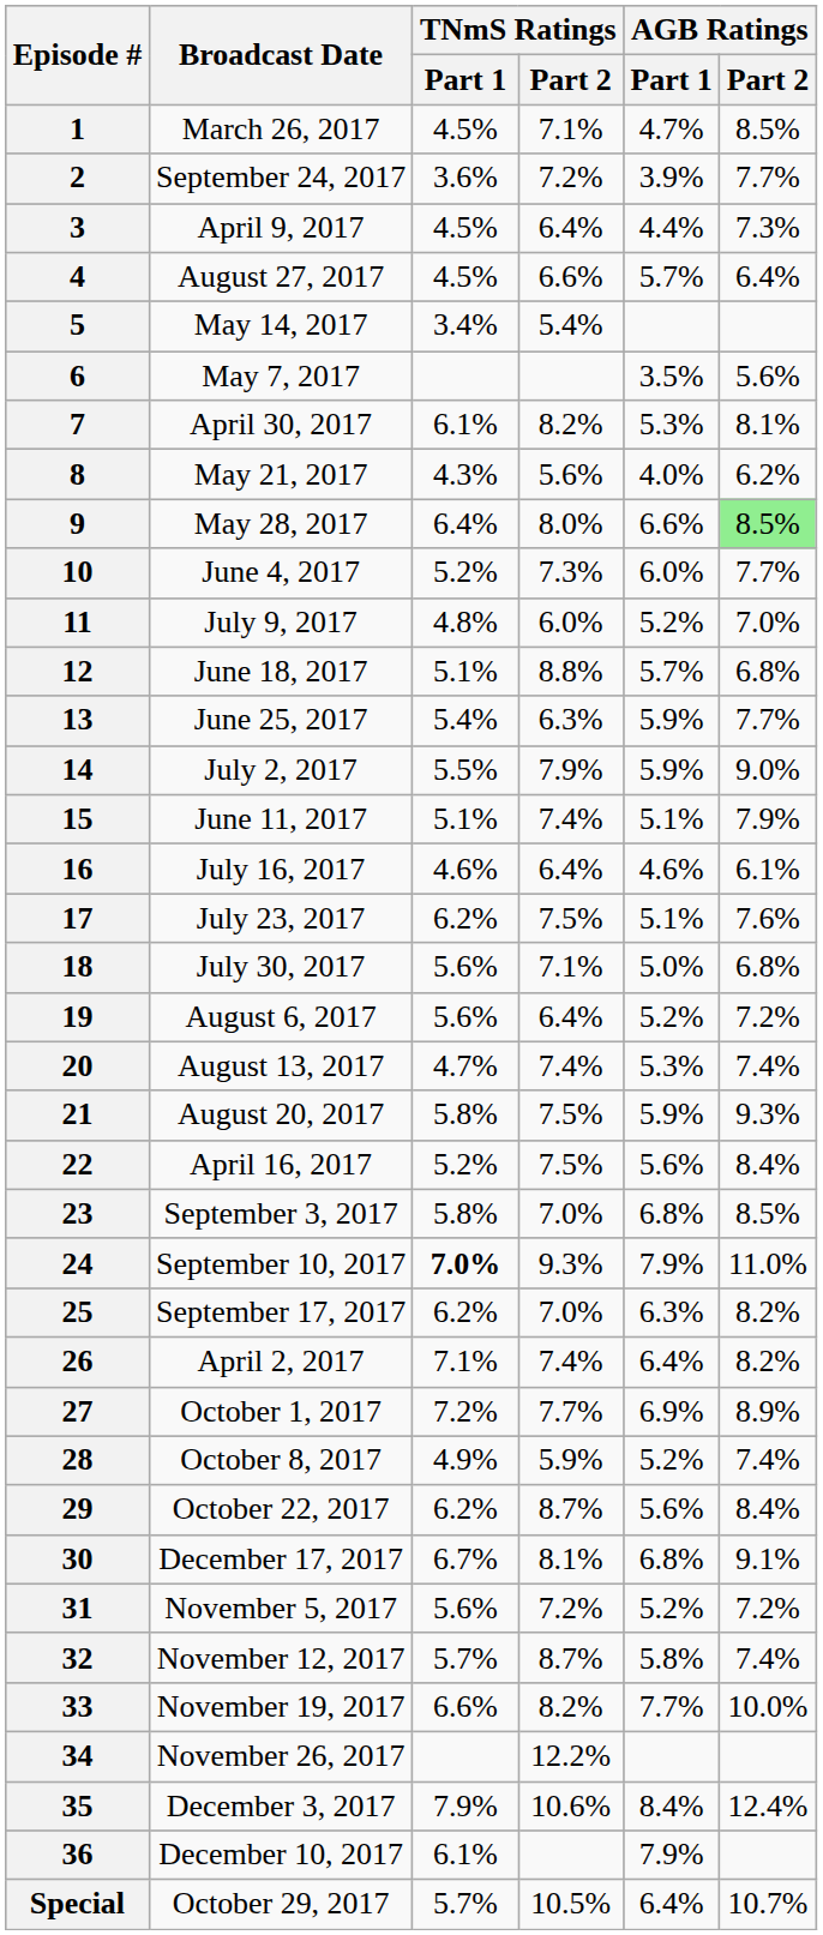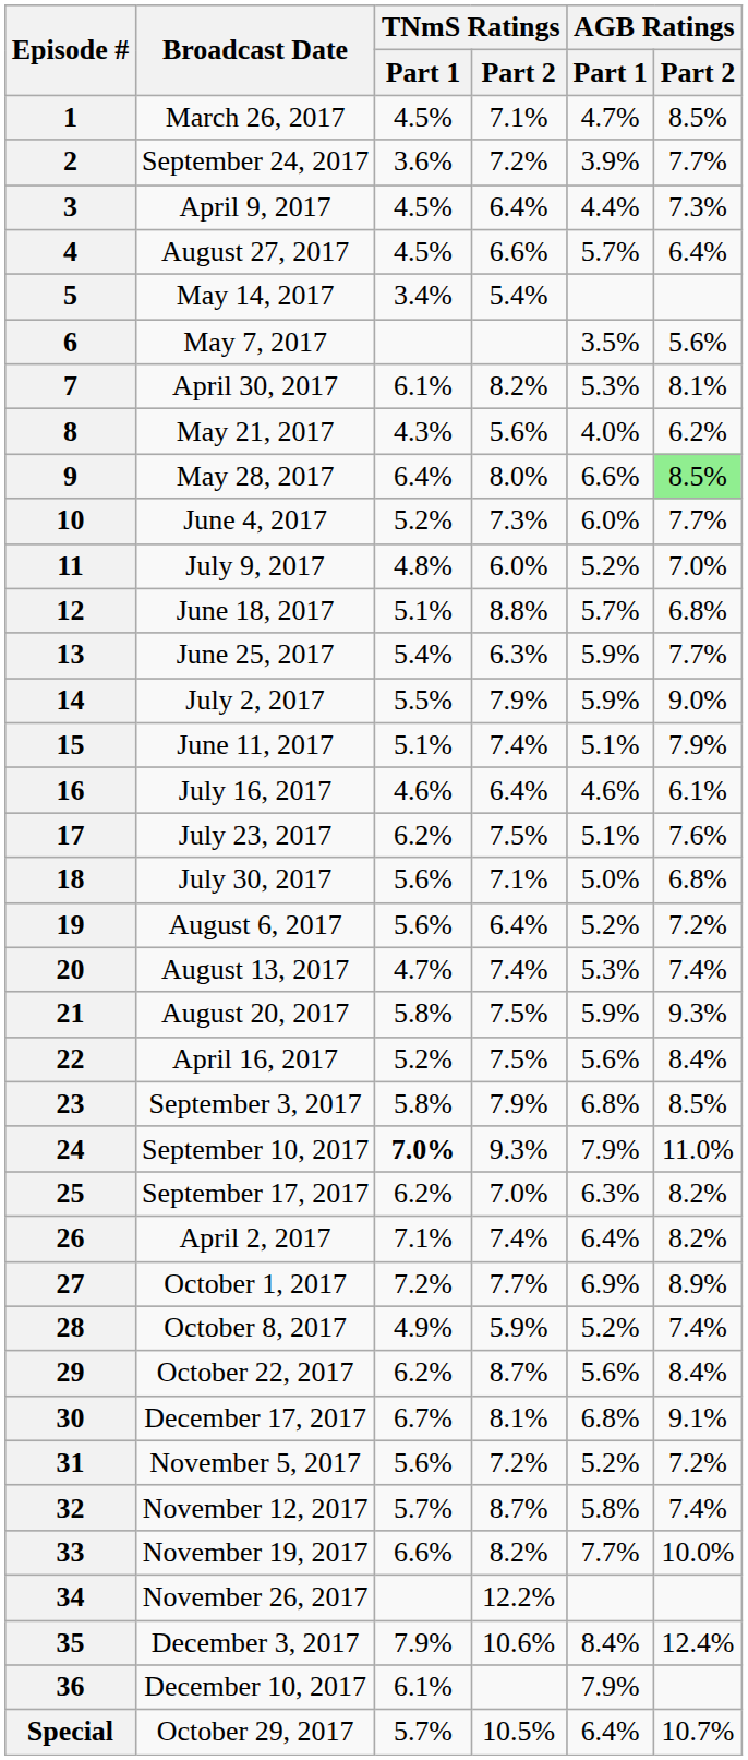 <table class="wikitable sortable" style="text-align:center;">
 <tr>
 <th rowspan=2>Episode #</th>
 <th rowspan=2>Broadcast Date</th>
 <th colspan=2>TNmS Ratings</th>
 <th colspan=2>AGB Ratings</th>
 </tr>
 <tr>
 <th>Part 1</th>
 <th>Part 2</th>
 <th>Part 1</th>
 <th>Part 2</th>
 </tr>
 <tr>
 <th>1</th>
 <td>March 26, 2017</td>
 <td>4.5%</td>
 <td>7.1%</td>
 <td>4.7%</td>
 <td>8.5%</td>
 </tr>
 <tr>
 <th>2</th>
 <td>September 24, 2017</td>
 <td>3.6%</td>
 <td>7.2%</td>
 <td>3.9%</td>
 <td>7.7%</td>
 </tr>
 <tr>
 <th>3</th>
 <td>April 9, 2017</td>
 <td>4.5%</td>
 <td>6.4%</td>
 <td>4.4%</td>
 <td>7.3%</td>
 </tr>
 <tr>
 <th>4</th>
 <td>August 27, 2017</td>
 <td>4.5%</td>
 <td>6.6%</td>
 <td>5.7%</td>
 <td>6.4%</td>
 </tr>
 <tr>
 <th>5</th>
 <td>May 14, 2017</td>
 <td>3.4%</td>
 <td>5.4%</td>
 <td></td>
 <td></td>
 </tr>
 <tr>
 <th>6</th>
 <td>May 7, 2017</td>
 <td></td>
 <td></td>
 <td>3.5%</td>
 <td>5.6%</td>
 </tr>
 <tr>
 <th>7</th>
 <td>April 30, 2017</td>
 <td>6.1%</td>
 <td>8.2%</td>
 <td>5.3%</td>
 <td>8.1%</td>
 </tr>
 <tr>
 <th>8</th>
 <td>May 21, 2017</td>
 <td>4.3%</td>
 <td>5.6%</td>
 <td>4.0%</td>
 <td>6.2%</td>
 </tr>
 <tr>
 <th>9</th>
 <td>May 28, 2017</td>
 <td>6.4%</td>
 <td>8.0%</td>
 <td>6.6%</td>
 <td style="background: lightgreen;">8.5%</td>
 </tr>
 <tr>
 <th>10</th>
 <td>June 4, 2017</td>
 <td>5.2%</td>
 <td>7.3%</td>
 <td>6.0%</td>
 <td>7.7%</td>
 </tr>
 <tr>
 <th>11</th>
 <td>July 9, 2017</td>
 <td>4.8%</td>
 <td>6.0%</td>
 <td>5.2%</td>
 <td>7.0%</td>
 </tr>
 <tr>
 <th>12</th>
 <td>June 18, 2017</td>
 <td>5.1%</td>
 <td>8.8%</td>
 <td>5.7%</td>
 <td>6.8%</td>
 </tr>
 <tr>
 <th>13</th>
 <td>June 25, 2017</td>
 <td>5.4%</td>
 <td>6.3%</td>
 <td>5.9%</td>
 <td>7.7%</td>
 </tr>
 <tr>
 <th>14</th>
 <td>July 2, 2017</td>
 <td>5.5%</td>
 <td>7.9%</td>
 <td>5.9%</td>
 <td>9.0%</td>
 </tr>
 <tr>
 <th>15</th>
 <td>June 11, 2017</td>
 <td>5.1%</td>
 <td>7.4%</td>
 <td>5.1%</td>
 <td>7.9%</td>
 </tr>
 <tr>
 <th>16</th>
 <td>July 16, 2017</td>
 <td>4.6%</td>
 <td>6.4%</td>
 <td>4.6%</td>
 <td>6.1%</td>
 </tr>
 <tr>
 <th>17</th>
 <td>July 23, 2017</td>
 <td>6.2%</td>
 <td>7.5%</td>
 <td>5.1%</td>
 <td>7.6%</td>
 </tr>
 <tr>
 <th>18</th>
 <td>July 30, 2017</td>
 <td>5.6%</td>
 <td>7.1%</td>
 <td>5.0%</td>
 <td>6.8%</td>
 </tr>
 <tr>
 <th>19</th>
 <td>August 6, 2017</td>
 <td>5.6%</td>
 <td>6.4%</td>
 <td>5.2%</td>
 <td>7.2%</td>
 </tr>
 <tr>
 <th>20</th>
 <td>August 13, 2017</td>
 <td>4.7%</td>
 <td>7.4%</td>
 <td>5.3%</td>
 <td>7.4%</td>
 </tr>
 <tr>
 <th>21</th>
 <td>August 20, 2017</td>
 <td>5.8%</td>
 <td>7.5%</td>
 <td>5.9%</td>
 <td>9.3%</td>
 </tr>
 <tr>
 <th>22</th>
 <td>April 16, 2017</td>
 <td>5.2%</td>
 <td>7.5%</td>
 <td>5.6%</td>
 <td>8.4%</td>
 </tr>
 <tr>
 <th>23</th>
 <td>September 3, 2017</td>
 <td>5.8%</td>
-<td>7.0%</td>
+<td>7.9%</td>
 <td>6.8%</td>
 <td>8.5%</td>
 </tr>
 <tr>
 <th>24</th>
 <td>September 10, 2017</td>
 <td><strong>7.0%</strong></td>
 <td>9.3%</td>
 <td>7.9%</td>
 <td>11.0%</td>
 </tr>
 <tr>
 <th>25</th>
 <td>September 17, 2017</td>
 <td>6.2%</td>
 <td>7.0%</td>
 <td>6.3%</td>
 <td>8.2%</td>
 </tr>
 <tr>
 <th>26</th>
 <td>April 2, 2017</td>
 <td>7.1%</td>
 <td>7.4%</td>
 <td>6.4%</td>
 <td>8.2%</td>
 </tr>
 <tr>
 <th>27</th>
 <td>October 1, 2017</td>
 <td>7.2%</td>
 <td>7.7%</td>
 <td>6.9%</td>
 <td>8.9%</td>
 </tr>
 <tr>
 <th>28</th>
 <td>October 8, 2017</td>
 <td>4.9%</td>
 <td>5.9%</td>
 <td>5.2%</td>
 <td>7.4%</td>
 </tr>
 <tr>
 <th>29</th>
 <td>October 22, 2017</td>
 <td>6.2%</td>
 <td>8.7%</td>
 <td>5.6%</td>
 <td>8.4%</td>
 </tr>
 <tr>
 <th>30</th>
 <td>December 17, 2017</td>
 <td>6.7%</td>
 <td>8.1%</td>
 <td>6.8%</td>
 <td>9.1%</td>
 </tr>
 <tr>
 <th>31</th>
 <td>November 5, 2017</td>
 <td>5.6%</td>
 <td>7.2%</td>
 <td>5.2%</td>
 <td>7.2%</td>
 </tr>
 <tr>
 <th>32</th>
 <td>November 12, 2017</td>
 <td>5.7%</td>
 <td>8.7%</td>
 <td>5.8%</td>
 <td>7.4%</td>
 </tr>
 <tr>
 <th>33</th>
 <td>November 19, 2017</td>
 <td>6.6%</td>
 <td>8.2%</td>
 <td>7.7%</td>
 <td>10.0%</td>
 </tr>
 <tr>
 <th>34</th>
 <td>November 26, 2017</td>
 <td></td>
 <td>12.2%</td>
 <td></td>
 <td></td>
 </tr>
 <tr>
 <th>35</th>
 <td>December 3, 2017</td>
 <td>7.9%</td>
 <td>10.6%</td>
 <td>8.4%</td>
 <td>12.4%</td>
 </tr>
 <tr>
 <th>36</th>
 <td>December 10, 2017</td>
 <td>6.1%</td>
 <td></td>
 <td>7.9%</td>
 <td></td>
 </tr>
 <tr>
 <th>Special</th>
 <td>October 29, 2017</td>
 <td>5.7%</td>
 <td>10.5%</td>
 <td>6.4%</td>
 <td>10.7%</td>
 </tr>
 </table>
